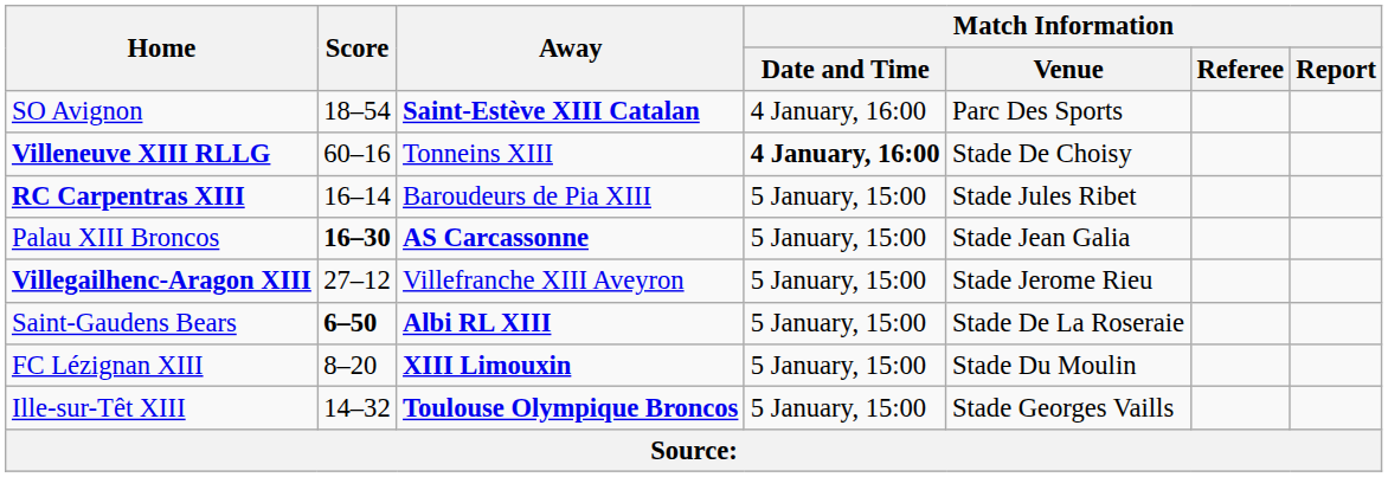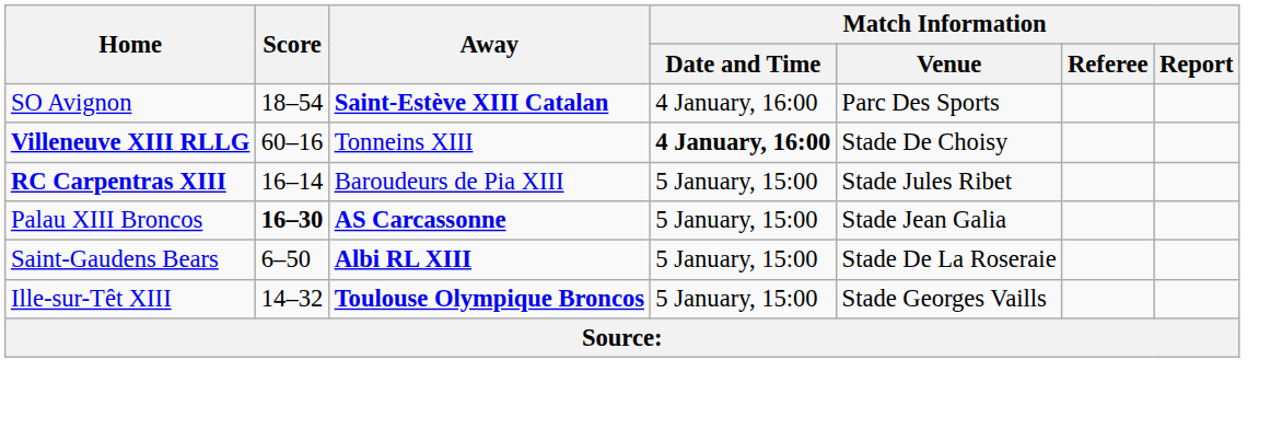 <table class="wikitable defaultcenter col1left col3left">
 <tr>
 <th scope="col" rowspan=2>Home</th>
 <th scope="col" rowspan=2>Score</th>
 <th scope="col" rowspan=2>Away</th>
 <th scope="col" colspan=4>Match Information</th>
 </tr>
 <tr>
 <th scope="col">Date and Time</th>
 <th scope="col">Venue</th>
 <th scope="col">Referee</th>
 <th scope="col">Report</th>
 </tr>
 <tr>
 <td> <a href='#'>SO Avignon</a></td>
 <td>18–54</td>
 <td> <strong><a href='#'>Saint-Estève XIII Catalan</a></strong></td>
 <td>4 January, 16:00</td>
 <td>Parc Des Sports</td>
 <td></td>
 <td></td>
 </tr>
 <tr>
 <td> <strong><a href='#'>Villeneuve XIII RLLG</a></strong></td>
 <td>60–16</td>
 <td> <a href='#'>Tonneins XIII</a></td>
 <td><strong>4 January, 16:00</strong></td>
 <td>Stade De Choisy</td>
 <td></td>
 <td></td>
 </tr>
 <tr>
 <td> <strong><a href='#'>RC Carpentras XIII</a></strong></td>
 <td>16–14</td>
 <td> <a href='#'>Baroudeurs de Pia XIII</a></td>
 <td>5 January, 15:00</td>
 <td>Stade Jules Ribet</td>
 <td></td>
 <td></td>
 </tr>
 <tr>
 <td> <a href='#'>Palau XIII Broncos</a></td>
 <td><strong>16–30</strong></td>
 <td> <strong><a href='#'>AS Carcassonne</a></strong></td>
 <td>5 January, 15:00</td>
 <td>Stade Jean Galia</td>
 <td></td>
 <td></td>
 </tr>
 <tr>
-<td> <strong><a href='#'>Villegailhenc-Aragon XIII</a></strong></td>
-<td>27–12</td>
-<td> <a href='#'>Villefranche XIII Aveyron</a></td>
-<td>5 January, 15:00</td>
-<td>Stade Jerome Rieu</td>
-<td></td>
-<td></td>
-</tr>
-<tr>
 <td> <a href='#'>Saint-Gaudens Bears</a></td>
-<td><strong>6–50</strong></td>
+<td>6–50</td>
 <td> <strong><a href='#'>Albi RL XIII</a></strong></td>
 <td>5 January, 15:00</td>
 <td>Stade De La Roseraie</td>
-<td></td>
-<td></td>
-</tr>
-<tr>
-<td> <a href='#'>FC Lézignan XIII</a></td>
-<td>8–20</td>
-<td> <strong><a href='#'>XIII Limouxin</a></strong></td>
-<td>5 January, 15:00</td>
-<td>Stade Du Moulin</td>
 <td></td>
 <td></td>
 </tr>
 <tr>
 <td> <a href='#'>Ille-sur-Têt XIII</a></td>
 <td>14–32</td>
 <td> <strong><a href='#'>Toulouse Olympique Broncos</a></strong></td>
 <td>5 January, 15:00</td>
 <td>Stade Georges Vaills</td>
 <td></td>
 <td></td>
 </tr>
 <tr>
 <th colspan=7>Source:</th>
 </tr>
 </table>
